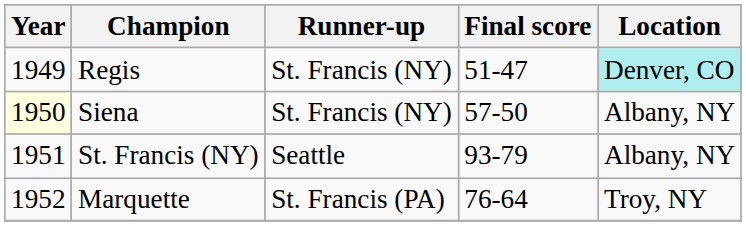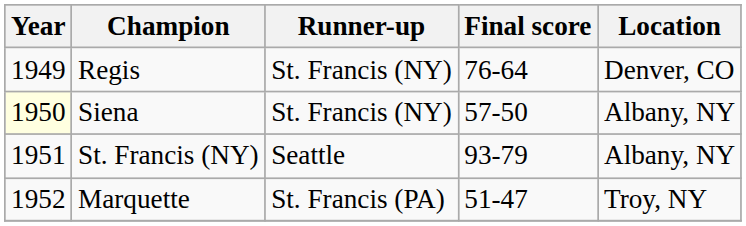 <table class="wikitable">
 <tr>
 <th>Year</th>
 <th>Champion</th>
 <th>Runner-up</th>
 <th>Final score</th>
 <th>Location</th>
 </tr>
 <tr>
 <td>1949</td>
 <td>Regis</td>
 <td>St. Francis (NY)</td>
-<td>51-47</td>
-<td style="background: paleturquoise;">Denver, CO</td>
+<td>76-64</td>
+<td>Denver, CO</td>
 </tr>
 <tr>
 <td style="background: lightyellow;">1950</td>
 <td>Siena</td>
 <td>St. Francis (NY)</td>
 <td>57-50</td>
 <td>Albany, NY</td>
 </tr>
 <tr>
 <td>1951</td>
 <td>St. Francis (NY)</td>
 <td>Seattle</td>
 <td>93-79</td>
 <td>Albany, NY</td>
 </tr>
 <tr>
 <td>1952</td>
 <td>Marquette</td>
 <td>St. Francis (PA)</td>
-<td>76-64</td>
+<td>51-47</td>
 <td>Troy, NY</td>
 </tr>
 <tr>
 </tr>
 </table>
